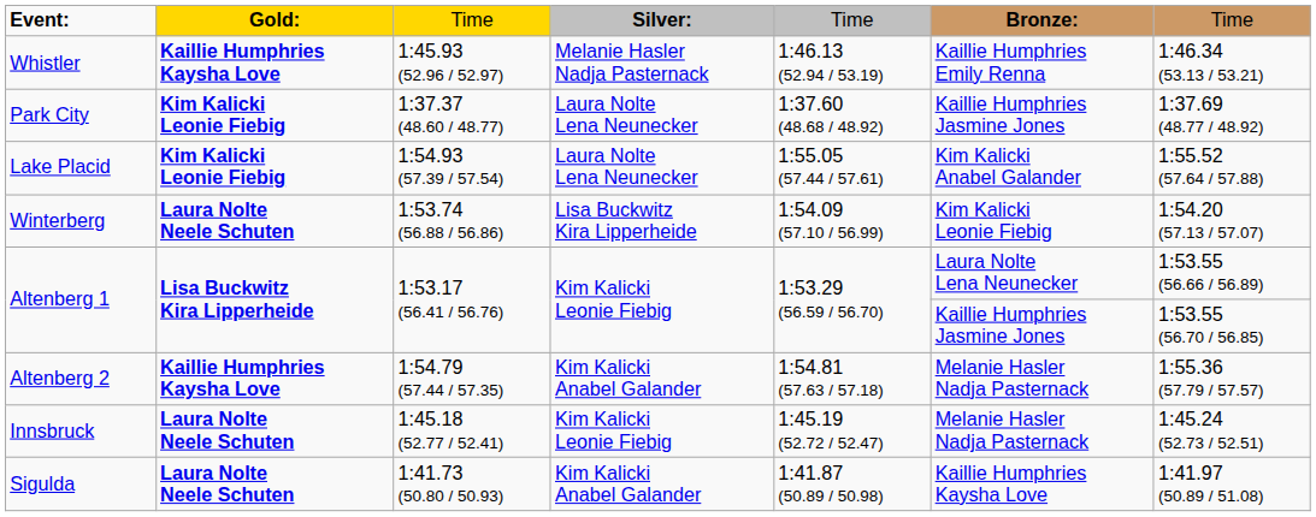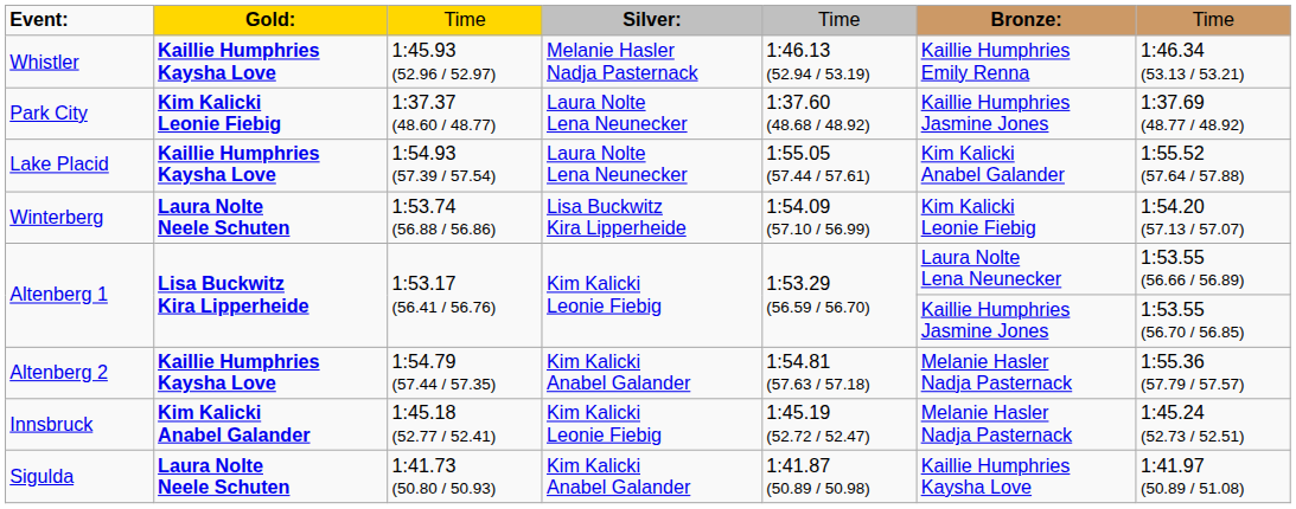 <table class="wikitable" style="width:85%;">
 <tr>
 <td><strong>Event:</strong></td>
 <td style="text-align:center; background:gold;"><strong>Gold:</strong></td>
 <td style="text-align:center; background:gold;">Time</td>
 <td style="text-align:center; background:silver;"><strong>Silver:</strong></td>
 <td style="text-align:center; background:silver;">Time</td>
 <td style="text-align:center; background:#c96;"><strong>Bronze:</strong></td>
 <td style="text-align:center; background:#c96;">Time</td>
 </tr>
 <tr>
 <td> <a href='#'>Whistler</a></td>
 <td><strong><a href='#'>Kaillie Humphries</a><br><a href='#'>Kaysha Love</a><br><small></small></strong></td>
 <td>1:45.93<br><small>(52.96 / 52.97)</small></td>
 <td><a href='#'>Melanie Hasler</a><br><a href='#'>Nadja Pasternack</a><br><small></small></td>
 <td>1:46.13<br><small>(52.94 / 53.19)</small></td>
 <td><a href='#'>Kaillie Humphries</a><br><a href='#'>Emily Renna</a><br><small></small></td>
 <td>1:46.34<br><small>(53.13 / 53.21)</small></td>
 </tr>
 <tr>
 <td> <a href='#'>Park City</a></td>
 <td><strong><a href='#'>Kim Kalicki</a><br><a href='#'>Leonie Fiebig</a><br><small></small></strong></td>
 <td>1:37.37<br><small>(48.60 / 48.77)</small></td>
 <td><a href='#'>Laura Nolte</a><br><a href='#'>Lena Neunecker</a><br><small></small></td>
 <td>1:37.60<br><small>(48.68 / 48.92)</small></td>
 <td><a href='#'>Kaillie Humphries</a><br><a href='#'>Jasmine Jones</a><br><small></small></td>
 <td>1:37.69<br><small>(48.77 / 48.92)</small></td>
 </tr>
 <tr>
 <td> <a href='#'>Lake Placid</a></td>
-<td><strong><a href='#'>Kim Kalicki</a><br><a href='#'>Leonie Fiebig</a><br><small></small></strong></td>
+<td><strong><a href='#'>Kaillie Humphries</a><br><a href='#'>Kaysha Love</a><br><small></small></strong></td>
 <td>1:54.93<br><small>(57.39 / 57.54)</small></td>
 <td><a href='#'>Laura Nolte</a><br><a href='#'>Lena Neunecker</a><br><small></small></td>
 <td>1:55.05<br><small>(57.44 / 57.61)</small></td>
 <td><a href='#'>Kim Kalicki</a><br><a href='#'>Anabel Galander</a><br><small></small></td>
 <td>1:55.52<br><small>(57.64 / 57.88)</small></td>
 </tr>
 <tr>
 <td> <a href='#'>Winterberg</a></td>
 <td><strong><a href='#'>Laura Nolte</a><br><a href='#'>Neele Schuten</a><br><small></small></strong></td>
 <td>1:53.74<br><small>(56.88 / 56.86)</small></td>
 <td><a href='#'>Lisa Buckwitz</a><br><a href='#'>Kira Lipperheide</a><br><small></small></td>
 <td>1:54.09<br><small>(57.10 / 56.99)</small></td>
 <td><a href='#'>Kim Kalicki</a><br><a href='#'>Leonie Fiebig</a><br><small></small></td>
 <td>1:54.20<br><small>(57.13 / 57.07)</small></td>
 </tr>
 <tr>
 <td rowspan="2"> <a href='#'>Altenberg 1</a></td>
 <td rowspan="2"><strong><a href='#'>Lisa Buckwitz</a><br><a href='#'>Kira Lipperheide</a><br><small></small></strong></td>
 <td rowspan="2">1:53.17<br><small>(56.41 / 56.76)</small></td>
 <td rowspan="2"><a href='#'>Kim Kalicki</a><br><a href='#'>Leonie Fiebig</a><br><small></small></td>
 <td rowspan="2">1:53.29<br><small>(56.59 / 56.70)</small></td>
 <td><a href='#'>Laura Nolte</a><br><a href='#'>Lena Neunecker</a><br><small></small></td>
 <td>1:53.55<br><small>(56.66 / 56.89)</small></td>
 </tr>
 <tr>
 <td><a href='#'>Kaillie Humphries</a><br><a href='#'>Jasmine Jones</a><br><small></small></td>
 <td>1:53.55<br><small>(56.70 / 56.85)</small></td>
 </tr>
 <tr>
 <td> <a href='#'>Altenberg 2</a></td>
 <td><strong><a href='#'>Kaillie Humphries</a><br><a href='#'>Kaysha Love</a><br><small></small></strong></td>
 <td>1:54.79<br><small>(57.44 / 57.35)</small></td>
 <td><a href='#'>Kim Kalicki</a><br><a href='#'>Anabel Galander</a><br><small></small></td>
 <td>1:54.81<br><small>(57.63 / 57.18)</small></td>
 <td><a href='#'>Melanie Hasler</a><br><a href='#'>Nadja Pasternack</a><br><small></small></td>
 <td>1:55.36<br><small>(57.79 / 57.57)</small></td>
 </tr>
 <tr>
 <td> <a href='#'>Innsbruck</a></td>
-<td><strong><a href='#'>Laura Nolte</a><br><a href='#'>Neele Schuten</a><br><small></small></strong></td>
+<td><strong><a href='#'>Kim Kalicki</a><br><a href='#'>Anabel Galander</a><br><small></small></strong></td>
 <td>1:45.18<br><small>(52.77 / 52.41)</small></td>
 <td><a href='#'>Kim Kalicki</a><br><a href='#'>Leonie Fiebig</a><br><small></small></td>
 <td>1:45.19<br><small>(52.72 / 52.47)</small></td>
 <td><a href='#'>Melanie Hasler</a><br><a href='#'>Nadja Pasternack</a><br><small></small></td>
 <td>1:45.24<br><small>(52.73 / 52.51)</small></td>
 </tr>
 <tr>
 <td> <a href='#'>Sigulda</a></td>
 <td><strong><a href='#'>Laura Nolte</a><br><a href='#'>Neele Schuten</a><br><small></small></strong></td>
 <td>1:41.73<br><small>(50.80 / 50.93)</small></td>
 <td><a href='#'>Kim Kalicki</a><br><a href='#'>Anabel Galander</a><br><small></small></td>
 <td>1:41.87<br><small>(50.89 / 50.98)</small></td>
 <td><a href='#'>Kaillie Humphries</a><br><a href='#'>Kaysha Love</a><br><small></small></td>
 <td>1:41.97<br><small>(50.89 / 51.08)</small></td>
 </tr>
 </table>
